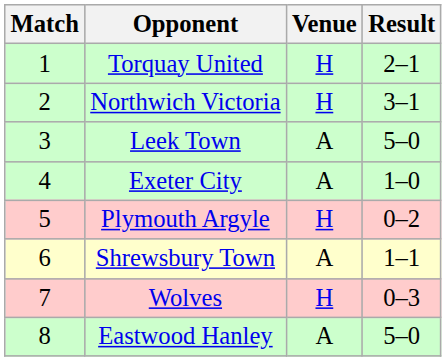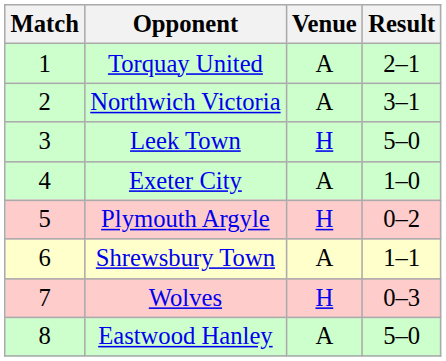 <table class="wikitable" style="font-size:100%; text-align:center">
 <tr>
 <th>Match</th>
 <th>Opponent</th>
 <th>Venue</th>
 <th>Result</th>
 </tr>
 <tr style="background: #CCFFCC;">
 <td align="center">1</td>
 <td><a href='#'>Torquay United</a></td>
-<td><a href='#'>H</a></td>
+<td>A</td>
 <td>2–1</td>
 </tr>
 <tr style="background: #CCFFCC;">
 <td align="center">2</td>
 <td><a href='#'>Northwich Victoria</a></td>
-<td><a href='#'>H</a></td>
+<td>A</td>
 <td>3–1</td>
 </tr>
 <tr style="background: #CCFFCC;">
 <td align="center">3</td>
 <td><a href='#'>Leek Town</a></td>
-<td>A</td>
+<td><a href='#'>H</a></td>
 <td>5–0</td>
 </tr>
 <tr style="background: #CCFFCC;">
 <td align="center">4</td>
 <td><a href='#'>Exeter City</a></td>
 <td>A</td>
 <td>1–0</td>
 </tr>
 <tr style="background: #FFCCCC;">
 <td align="center">5</td>
 <td><a href='#'>Plymouth Argyle</a></td>
 <td><a href='#'>H</a></td>
 <td>0–2</td>
 </tr>
 <tr style="background: #FFFFCC;">
 <td align="center">6</td>
 <td><a href='#'>Shrewsbury Town</a></td>
 <td>A</td>
 <td>1–1</td>
 </tr>
 <tr style="background: #FFCCCC;">
 <td align="center">7</td>
 <td><a href='#'>Wolves</a></td>
 <td><a href='#'>H</a></td>
 <td>0–3</td>
 </tr>
 <tr style="background: #CCFFCC;">
 <td align="center">8</td>
 <td><a href='#'>Eastwood Hanley</a></td>
 <td>A</td>
 <td>5–0</td>
 </tr>
 </table>
